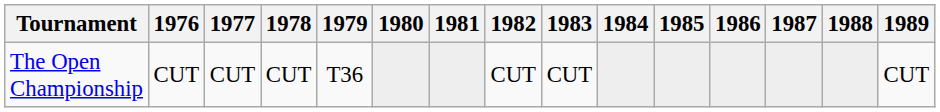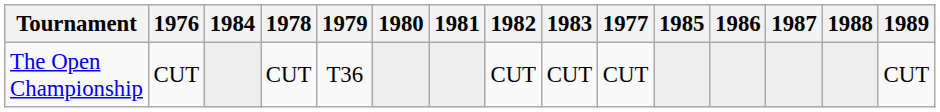 <table class="wikitable" style="font-size:95%;text-align:center;">
 <tr>
 <th>Tournament</th>
 <th>1976</th>
-<th>1977</th>
+<th>1984</th>
 <th>1978</th>
 <th>1979</th>
 <th>1980</th>
 <th>1981</th>
 <th>1982</th>
 <th>1983</th>
-<th>1984</th>
+<th>1977</th>
 <th>1985</th>
 <th>1986</th>
 <th>1987</th>
 <th>1988</th>
 <th>1989</th>
 </tr>
 <tr>
 <td align=left><a href='#'>The Open Championship</a></td>
 <td>CUT</td>
-<td>CUT</td>
+<td style="background:#eeeeee;"></td>
 <td>CUT</td>
 <td>T36</td>
 <td style="background:#eeeeee;"></td>
 <td style="background:#eeeeee;"></td>
 <td>CUT</td>
 <td>CUT</td>
-<td style="background:#eeeeee;"></td>
+<td>CUT</td>
 <td style="background:#eeeeee;"></td>
 <td style="background:#eeeeee;"></td>
 <td style="background:#eeeeee;"></td>
 <td style="background:#eeeeee;"></td>
 <td>CUT</td>
 </tr>
 </table>
